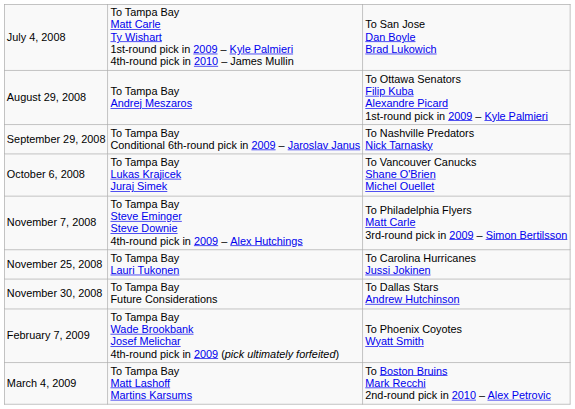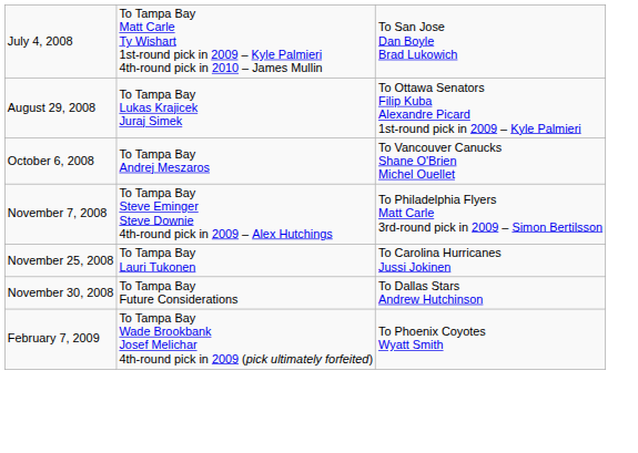 <table class="wikitable" border="1">
 <tr>
 <td>July 4, 2008</td>
 <td>To Tampa Bay<br><a href='#'>Matt Carle</a><br><a href='#'>Ty Wishart</a><br>1st-round pick in <a href='#'>2009</a> – <a href='#'>Kyle Palmieri</a><br>4th-round pick in <a href='#'>2010</a> – James Mullin</td>
 <td>To San Jose<br><a href='#'>Dan Boyle</a><br><a href='#'>Brad Lukowich</a></td>
 </tr>
 <tr>
 <td>August 29, 2008</td>
-<td>To Tampa Bay<br><a href='#'>Andrej Meszaros</a></td>
+<td>To Tampa Bay<br><a href='#'>Lukas Krajicek</a><br><a href='#'>Juraj Simek</a></td>
 <td>To Ottawa Senators<br><a href='#'>Filip Kuba</a><br><a href='#'>Alexandre Picard</a><br>1st-round pick in <a href='#'>2009</a> – <a href='#'>Kyle Palmieri</a></td>
 </tr>
 <tr>
-<td>September 29, 2008</td>
-<td>To Tampa Bay<br>Conditional 6th-round pick in <a href='#'>2009</a> – <a href='#'>Jaroslav Janus</a></td>
-<td>To Nashville Predators<br><a href='#'>Nick Tarnasky</a></td>
-</tr>
-<tr>
 <td>October 6, 2008</td>
-<td>To Tampa Bay<br><a href='#'>Lukas Krajicek</a><br><a href='#'>Juraj Simek</a></td>
+<td>To Tampa Bay<br><a href='#'>Andrej Meszaros</a></td>
 <td>To Vancouver Canucks<br><a href='#'>Shane O'Brien</a><br><a href='#'>Michel Ouellet</a></td>
 </tr>
 <tr>
 <td>November 7, 2008</td>
 <td>To Tampa Bay<br><a href='#'>Steve Eminger</a><br><a href='#'>Steve Downie</a><br>4th-round pick in <a href='#'>2009</a> – <a href='#'>Alex Hutchings</a></td>
 <td>To Philadelphia Flyers<br><a href='#'>Matt Carle</a><br>3rd-round pick in <a href='#'>2009</a> – <a href='#'>Simon Bertilsson</a></td>
 </tr>
 <tr>
 <td>November 25, 2008</td>
 <td>To Tampa Bay<br><a href='#'>Lauri Tukonen</a></td>
 <td>To Carolina Hurricanes<br><a href='#'>Jussi Jokinen</a></td>
 </tr>
 <tr>
 <td>November 30, 2008</td>
 <td>To Tampa Bay<br>Future Considerations</td>
 <td>To Dallas Stars<br><a href='#'>Andrew Hutchinson</a></td>
 </tr>
 <tr>
 <td>February 7, 2009</td>
 <td>To Tampa Bay<br><a href='#'>Wade Brookbank</a><br><a href='#'>Josef Melichar</a><br>4th-round pick in <a href='#'>2009</a> (<em>pick ultimately forfeited</em>)</td>
 <td>To Phoenix Coyotes<br><a href='#'>Wyatt Smith</a></td>
 </tr>
-<tr>
-<td>March 4, 2009</td>
-<td>To Tampa Bay<br><a href='#'>Matt Lashoff</a><br><a href='#'>Martins Karsums</a></td>
-<td>To <a href='#'>Boston Bruins</a><br><a href='#'>Mark Recchi</a><br>2nd-round pick in <a href='#'>2010</a> – <a href='#'>Alex Petrovic</a></td>
-</tr>
 </table>
